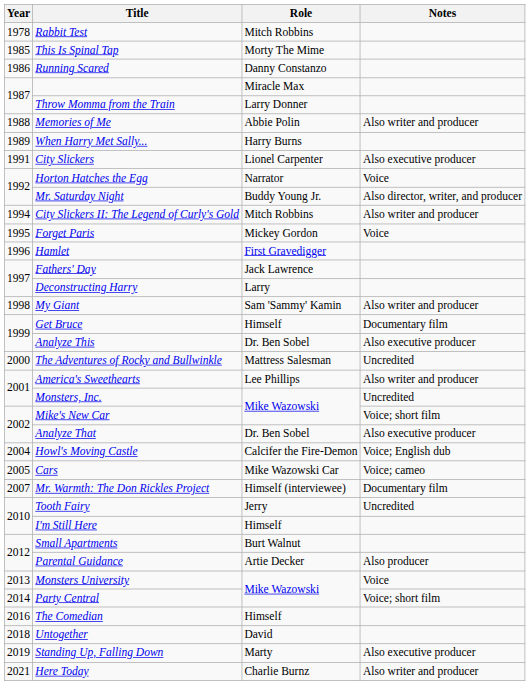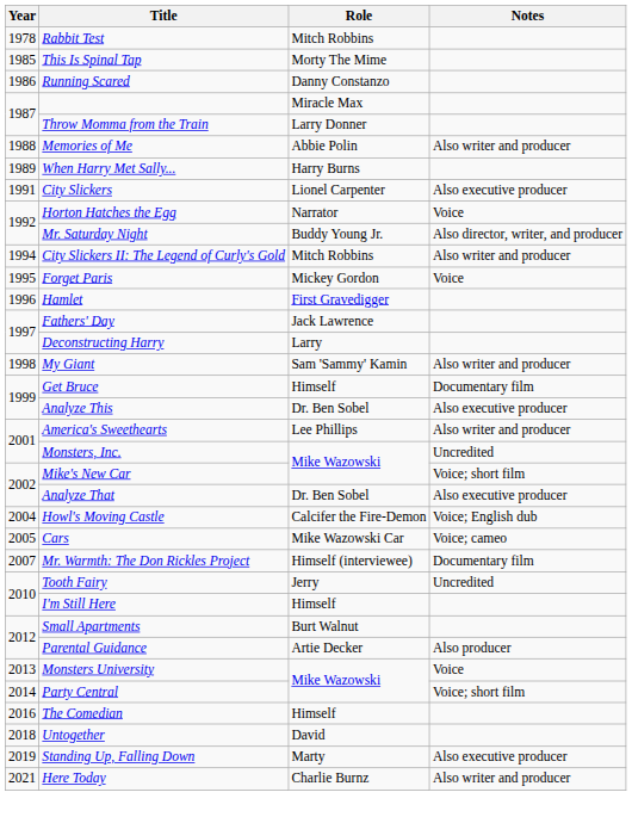 <table class="wikitable sortable">
 <tr>
 <th>Year</th>
 <th>Title</th>
 <th>Role</th>
 <th>Notes</th>
 </tr>
 <tr>
 <td>1978</td>
 <td><em><a href='#'>Rabbit Test</a></em></td>
 <td>Mitch Robbins</td>
 <td></td>
 </tr>
 <tr>
 <td>1985</td>
 <td><em><a href='#'>This Is Spinal Tap</a></em></td>
 <td>Morty The Mime</td>
 <td></td>
 </tr>
 <tr>
 <td>1986</td>
 <td><em><a href='#'>Running Scared</a></em></td>
 <td>Danny Constanzo</td>
 <td></td>
 </tr>
 <tr>
 <td rowspan="2">1987</td>
 <td><em></em></td>
 <td>Miracle Max</td>
 <td></td>
 </tr>
 <tr>
 <td><em><a href='#'>Throw Momma from the Train</a></em></td>
 <td>Larry Donner</td>
 <td></td>
 </tr>
 <tr>
 <td>1988</td>
 <td><em><a href='#'>Memories of Me</a></em></td>
 <td>Abbie Polin</td>
 <td>Also writer and producer</td>
 </tr>
 <tr>
 <td>1989</td>
 <td><em><a href='#'>When Harry Met Sally...</a></em></td>
 <td>Harry Burns</td>
 <td></td>
 </tr>
 <tr>
 <td>1991</td>
 <td><em><a href='#'>City Slickers</a></em></td>
 <td>Lionel Carpenter</td>
 <td>Also executive producer</td>
 </tr>
 <tr>
 <td rowspan="2">1992</td>
 <td><em><a href='#'>Horton Hatches the Egg</a></em></td>
 <td>Narrator</td>
 <td>Voice</td>
 </tr>
 <tr>
 <td><em><a href='#'>Mr. Saturday Night</a></em></td>
 <td>Buddy Young Jr.</td>
 <td>Also director, writer, and producer</td>
 </tr>
 <tr>
 <td>1994</td>
 <td><em><a href='#'>City Slickers II: The Legend of Curly's Gold</a></em></td>
 <td>Mitch Robbins</td>
 <td>Also writer and producer</td>
 </tr>
 <tr>
 <td>1995</td>
 <td><em><a href='#'>Forget Paris</a></em></td>
 <td>Mickey Gordon</td>
 <td>Voice</td>
 </tr>
 <tr>
 <td>1996</td>
 <td><em><a href='#'>Hamlet</a></em></td>
 <td><a href='#'>First Gravedigger</a></td>
 <td></td>
 </tr>
 <tr>
 <td rowspan="2">1997</td>
 <td><em><a href='#'>Fathers' Day</a></em></td>
 <td>Jack Lawrence</td>
 <td></td>
 </tr>
 <tr>
 <td><em><a href='#'>Deconstructing Harry</a></em></td>
 <td>Larry</td>
 <td></td>
 </tr>
 <tr>
 <td>1998</td>
 <td><em><a href='#'>My Giant</a></em></td>
 <td>Sam 'Sammy' Kamin</td>
 <td>Also writer and producer</td>
 </tr>
 <tr>
 <td rowspan="2">1999</td>
 <td><em><a href='#'>Get Bruce</a></em></td>
 <td>Himself</td>
 <td>Documentary film</td>
 </tr>
 <tr>
 <td><em><a href='#'>Analyze This</a></em></td>
 <td>Dr. Ben Sobel</td>
 <td>Also executive producer</td>
 </tr>
 <tr>
-<td>2000</td>
-<td><em><a href='#'>The Adventures of Rocky and Bullwinkle</a></em></td>
-<td>Mattress Salesman</td>
-<td>Uncredited</td>
-</tr>
-<tr>
 <td rowspan="2">2001</td>
 <td><em><a href='#'>America's Sweethearts</a></em></td>
 <td>Lee Phillips</td>
 <td>Also writer and producer</td>
 </tr>
 <tr>
 <td><em><a href='#'>Monsters, Inc.</a></em></td>
 <td rowspan="2"><a href='#'>Mike Wazowski</a></td>
 <td>Uncredited</td>
 </tr>
 <tr>
 <td rowspan="2">2002</td>
 <td><em><a href='#'>Mike's New Car</a></em></td>
 <td>Voice; short film</td>
 </tr>
 <tr>
 <td><em><a href='#'>Analyze That</a></em></td>
 <td>Dr. Ben Sobel</td>
 <td>Also executive producer</td>
 </tr>
 <tr>
 <td>2004</td>
 <td><em><a href='#'>Howl's Moving Castle</a></em></td>
 <td>Calcifer the Fire-Demon</td>
 <td>Voice; English dub</td>
 </tr>
 <tr>
 <td>2005</td>
 <td><em><a href='#'>Cars</a></em></td>
 <td>Mike Wazowski Car</td>
 <td>Voice; cameo</td>
 </tr>
 <tr>
 <td>2007</td>
 <td><em><a href='#'>Mr. Warmth: The Don Rickles Project</a></em></td>
 <td>Himself (interviewee)</td>
 <td>Documentary film</td>
 </tr>
 <tr>
 <td rowspan="2">2010</td>
 <td><em><a href='#'>Tooth Fairy</a></em></td>
 <td>Jerry</td>
 <td>Uncredited</td>
 </tr>
 <tr>
 <td><em><a href='#'>I'm Still Here</a></em></td>
 <td>Himself</td>
 <td></td>
 </tr>
 <tr>
 <td rowspan="2">2012</td>
 <td><em><a href='#'>Small Apartments</a></em></td>
 <td>Burt Walnut</td>
 </tr>
 <tr>
 <td><em><a href='#'>Parental Guidance</a></em></td>
 <td>Artie Decker</td>
 <td>Also producer</td>
 </tr>
 <tr>
 <td>2013</td>
 <td><em><a href='#'>Monsters University</a></em></td>
 <td rowspan="2"><a href='#'>Mike Wazowski</a></td>
 <td>Voice</td>
 </tr>
 <tr>
 <td>2014</td>
 <td><em><a href='#'>Party Central</a></em></td>
 <td>Voice; short film</td>
 </tr>
 <tr>
 <td>2016</td>
 <td><em><a href='#'>The Comedian</a></em></td>
 <td>Himself</td>
 <td></td>
 </tr>
 <tr>
 <td>2018</td>
 <td><em><a href='#'>Untogether</a></em></td>
 <td>David</td>
 <td></td>
 </tr>
 <tr>
 <td>2019</td>
 <td><em><a href='#'>Standing Up, Falling Down</a></em></td>
 <td>Marty</td>
 <td>Also executive producer</td>
 </tr>
 <tr>
 <td>2021</td>
 <td><em><a href='#'>Here Today</a></em></td>
 <td>Charlie Burnz</td>
 <td>Also writer and producer</td>
 </tr>
 </table>
